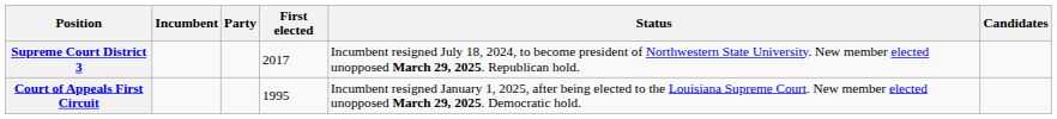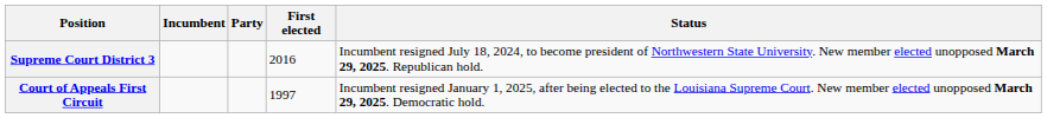 <table class="wikitable sortable">
 <tr>
 <th>Position</th>
 <th>Incumbent</th>
 <th>Party</th>
 <th>First elected</th>
 <th>Status</th>
-<th>Candidates</th>
 </tr>
 <tr>
 <th><a href='#'>Supreme Court District 3</a></th>
 <td></td>
 <td></td>
-<td>2017</td>
+<td>2016</td>
 <td>Incumbent resigned July 18, 2024, to become president of <a href='#'>Northwestern State University</a>. New member <a href='#'>elected</a> unopposed <strong>March 29, 2025</strong>. Republican hold.</td>
-<td nowrap></td>
 </tr>
 <tr>
 <th><a href='#'>Court of Appeals First Circuit</a></th>
 <td></td>
 <td></td>
-<td>1995</td>
+<td>1997</td>
 <td>Incumbent resigned January 1, 2025, after being elected to the <a href='#'>Louisiana Supreme Court</a>. New member <a href='#'>elected</a> unopposed <strong>March 29, 2025</strong>. Democratic hold.</td>
-<td nowrap></td>
 </tr>
 </table>
